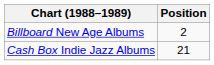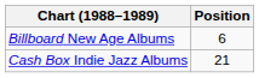 <table class="wikitable sortable">
 <tr>
 <th>Chart (1988–1989)</th>
 <th>Position</th>
 </tr>
 <tr>
 <td><a href='#'><em>Billboard</em> New Age Albums</a></td>
-<td style="text-align:center;">2</td>
+<td style="text-align:center;">6</td>
 </tr>
 <tr>
 <td><a href='#'><em>Cash Box</em> Indie Jazz Albums</a></td>
 <td style="text-align:center;">21</td>
 </tr>
 </table>
